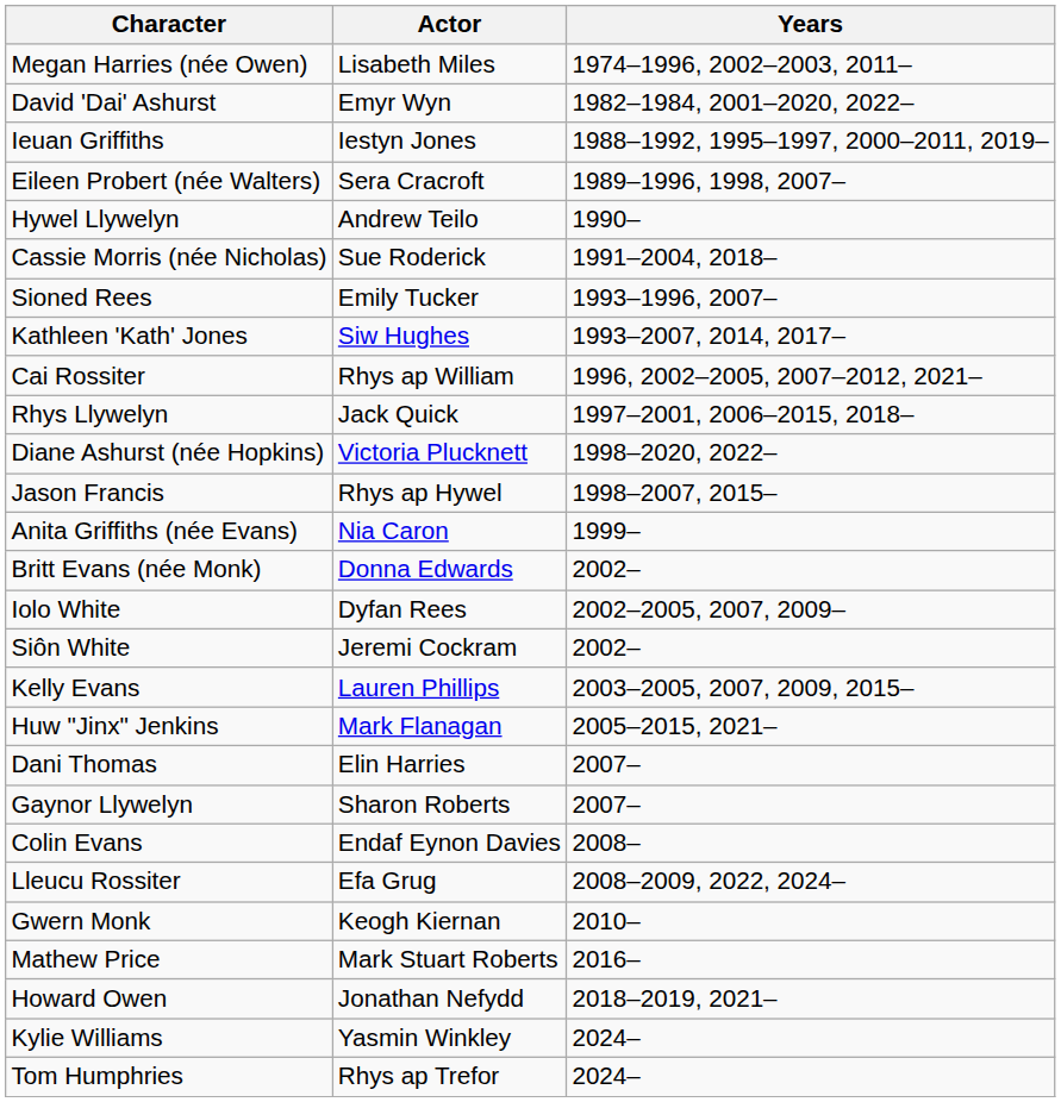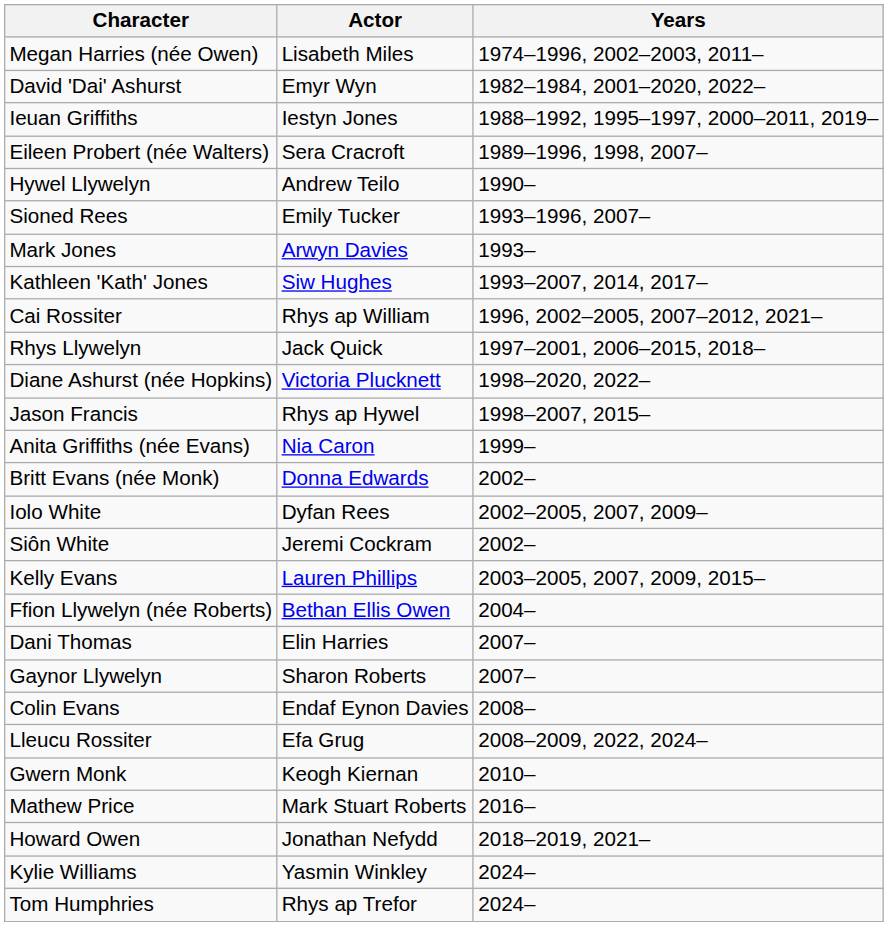 <table class="wikitable sortable">
 <tr>
 <th>Character</th>
 <th>Actor</th>
 <th>Years</th>
 </tr>
 <tr>
 <td>Megan Harries (née Owen)</td>
 <td>Lisabeth Miles</td>
 <td>1974–1996, 2002–2003, 2011–</td>
 </tr>
 <tr>
 <td>David 'Dai' Ashurst</td>
 <td>Emyr Wyn</td>
 <td>1982–1984, 2001–2020, 2022–</td>
 </tr>
 <tr>
 <td>Ieuan Griffiths</td>
 <td>Iestyn Jones</td>
 <td>1988–1992, 1995–1997, 2000–2011, 2019–</td>
 </tr>
 <tr>
 <td>Eileen Probert (née Walters)</td>
 <td>Sera Cracroft</td>
 <td>1989–1996, 1998, 2007–</td>
 </tr>
 <tr>
 <td>Hywel Llywelyn</td>
 <td>Andrew Teilo</td>
 <td>1990–</td>
 </tr>
 <tr>
-<td>Cassie Morris (née Nicholas)</td>
-<td>Sue Roderick</td>
-<td>1991–2004, 2018–</td>
-</tr>
-<tr>
 <td>Sioned Rees</td>
 <td>Emily Tucker</td>
 <td>1993–1996, 2007–</td>
+</tr>
+<tr>
+<td>Mark Jones</td>
+<td><a href='#'>Arwyn Davies</a></td>
+<td>1993–</td>
 </tr>
 <tr>
 <td>Kathleen 'Kath' Jones</td>
 <td><a href='#'>Siw Hughes</a></td>
 <td>1993–2007, 2014, 2017–</td>
 </tr>
 <tr>
 <td>Cai Rossiter</td>
 <td>Rhys ap William</td>
 <td>1996, 2002–2005, 2007–2012, 2021–</td>
 </tr>
 <tr>
 <td>Rhys Llywelyn</td>
 <td>Jack Quick</td>
 <td>1997–2001, 2006–2015, 2018–</td>
 </tr>
 <tr>
 <td>Diane Ashurst (née Hopkins)</td>
 <td><a href='#'>Victoria Plucknett</a></td>
 <td>1998–2020, 2022–</td>
 </tr>
 <tr>
 <td>Jason Francis</td>
 <td>Rhys ap Hywel</td>
 <td>1998–2007, 2015–</td>
 </tr>
 <tr>
 <td>Anita Griffiths (née Evans)</td>
 <td><a href='#'>Nia Caron</a></td>
 <td>1999–</td>
 </tr>
 <tr>
 <td>Britt Evans (née Monk)</td>
 <td><a href='#'>Donna Edwards</a></td>
 <td>2002–</td>
 </tr>
 <tr>
 <td>Iolo White</td>
 <td>Dyfan Rees</td>
 <td>2002–2005, 2007, 2009–</td>
 </tr>
 <tr>
 <td>Siôn White</td>
 <td>Jeremi Cockram</td>
 <td>2002–</td>
 </tr>
 <tr>
 <td>Kelly Evans</td>
 <td><a href='#'>Lauren Phillips</a></td>
 <td>2003–2005, 2007, 2009, 2015–</td>
 </tr>
 <tr>
-<td>Huw "Jinx" Jenkins</td>
-<td><a href='#'>Mark Flanagan</a></td>
-<td>2005–2015, 2021–</td>
+<td>Ffion Llywelyn (née Roberts)</td>
+<td><a href='#'>Bethan Ellis Owen</a></td>
+<td>2004–</td>
 </tr>
 <tr>
 <td>Dani Thomas</td>
 <td>Elin Harries</td>
 <td>2007–</td>
 </tr>
 <tr>
 <td>Gaynor Llywelyn</td>
 <td>Sharon Roberts</td>
 <td>2007–</td>
 </tr>
 <tr>
 <td>Colin Evans</td>
 <td>Endaf Eynon Davies</td>
 <td>2008–</td>
 </tr>
 <tr>
 <td>Lleucu Rossiter</td>
 <td>Efa Grug</td>
 <td>2008–2009, 2022, 2024–</td>
 </tr>
 <tr>
 <td>Gwern Monk</td>
 <td>Keogh Kiernan</td>
 <td>2010–</td>
 </tr>
 <tr>
 <td>Mathew Price</td>
 <td>Mark Stuart Roberts</td>
 <td>2016–</td>
 </tr>
 <tr>
 <td>Howard Owen</td>
 <td>Jonathan Nefydd</td>
 <td>2018–2019, 2021–</td>
 </tr>
 <tr>
 <td>Kylie Williams</td>
 <td>Yasmin Winkley</td>
 <td>2024–</td>
 </tr>
 <tr>
 <td>Tom Humphries</td>
 <td>Rhys ap Trefor</td>
 <td>2024–</td>
 </tr>
 <tr>
 </tr>
 </table>
